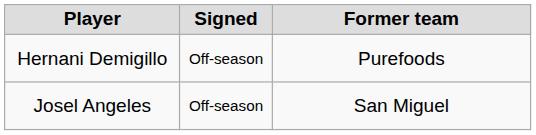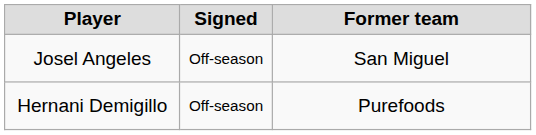 <table class="wikitable" style="text-align: center">
 <tr align="center" bgcolor="#dddddd">
 <td style="width:140px"><strong>Player</strong></td>
 <td style="width:70px"><strong>Signed</strong></td>
 <td style="width:210px"><strong>Former team</strong></td>
 </tr>
 <tr style="height:40px">
+<td>Josel Angeles</td>
+<td style="font-size: 80%">Off-season</td>
+<td>San Miguel</td>
+</tr>
+<tr style="height:40px">
 <td>Hernani Demigillo</td>
 <td style="font-size: 80%">Off-season</td>
 <td>Purefoods</td>
 </tr>
-<tr style="height:40px">
-<td>Josel Angeles</td>
-<td style="font-size: 80%">Off-season</td>
-<td>San Miguel</td>
-</tr>
 </table>
